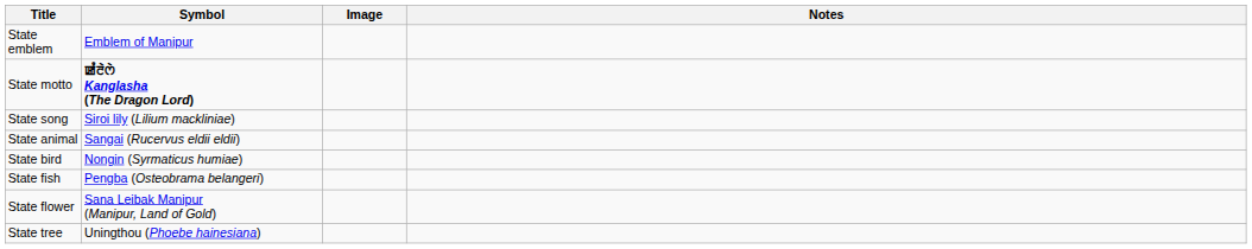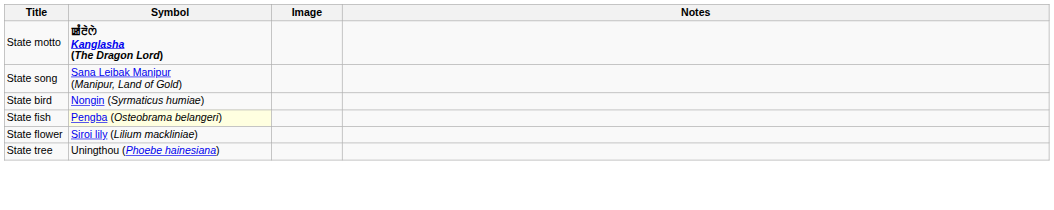 <table class="wikitable" style="width: 100%;">
 <tr>
 <th width=90>Title</th>
 <th style="width:300px;">Symbol</th>
 <th width=100>Image</th>
 <th>Notes</th>
-</tr>
-<tr>
-<td>State emblem</td>
-<td><a href='#'>Emblem of Manipur</a></td>
-<td align=center></td>
-<td></td>
 </tr>
 <tr>
 <td>State motto</td>
 <td><strong>ꯀꯪꯂꯥꯁꯥ <br> <em><a href='#'>Kanglasha</a></em><br> (<em>The Dragon Lord</em>)</strong></td>
 <td style="text-align:center;"></td>
 <td></td>
 </tr>
 <tr>
 <td>State song</td>
-<td><a href='#'>Siroi lily</a> (<em>Lilium mackliniae</em>)</td>
+<td><a href='#'>Sana Leibak Manipur</a> <br> (<em>Manipur, Land of Gold</em>)</td>
 <td></td>
-<td></td>
-</tr>
-<tr>
-<td>State animal</td>
-<td><a href='#'>Sangai</a> (<em>Rucervus eldii eldii</em>)</td>
-<td align=center></td>
 <td></td>
 </tr>
 <tr>
 <td>State bird</td>
 <td><a href='#'>Nongin</a> (<em>Syrmaticus humiae</em>)</td>
 <td align=center></td>
 <td></td>
 </tr>
 <tr>
 <td>State fish</td>
-<td><a href='#'>Pengba</a> (<em>Osteobrama belangeri</em>)</td>
+<td style="background: lightyellow;"><a href='#'>Pengba</a> (<em>Osteobrama belangeri</em>)</td>
 <td align=center></td>
 <td></td>
 </tr>
 <tr>
 <td>State flower</td>
-<td><a href='#'>Sana Leibak Manipur</a> <br> (<em>Manipur, Land of Gold</em>)</td>
+<td><a href='#'>Siroi lily</a> (<em>Lilium mackliniae</em>)</td>
 <td align=center></td>
 <td></td>
 </tr>
 <tr>
 <td>State tree</td>
 <td>Uningthou (<em><a href='#'>Phoebe hainesiana</a></em>)</td>
 <td style="text-align:center;"></td>
 <td></td>
 </tr>
 </table>
